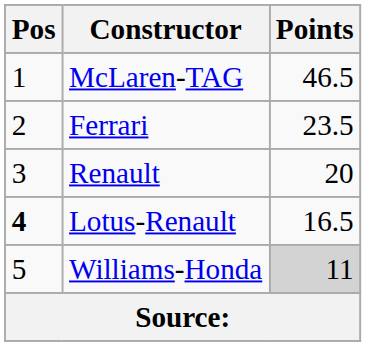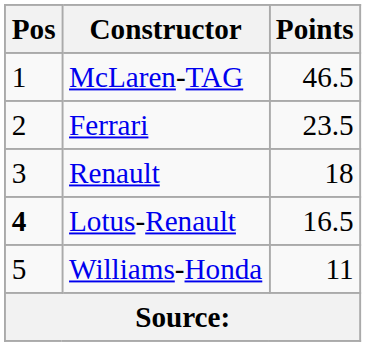 <table class="wikitable" style="font-size: 95%;">
 <tr>
 <th>Pos</th>
 <th>Constructor</th>
 <th>Points</th>
 </tr>
 <tr>
 <td>1</td>
 <td> <a href='#'>McLaren</a>-<a href='#'>TAG</a></td>
 <td align="right">46.5</td>
 </tr>
 <tr>
 <td>2</td>
 <td> <a href='#'>Ferrari</a></td>
 <td align="right">23.5</td>
 </tr>
 <tr>
 <td>3</td>
 <td> <a href='#'>Renault</a></td>
-<td align="right">20</td>
+<td align="right">18</td>
 </tr>
 <tr>
 <td><strong>4</strong></td>
 <td> <a href='#'>Lotus</a>-<a href='#'>Renault</a></td>
 <td align="right">16.5</td>
 </tr>
 <tr>
 <td>5</td>
 <td> <a href='#'>Williams</a>-<a href='#'>Honda</a></td>
-<td align="right" style="background: lightgrey;">11</td>
+<td align="right">11</td>
 </tr>
 <tr>
 <th colspan="4">Source: </th>
 </tr>
 </table>
